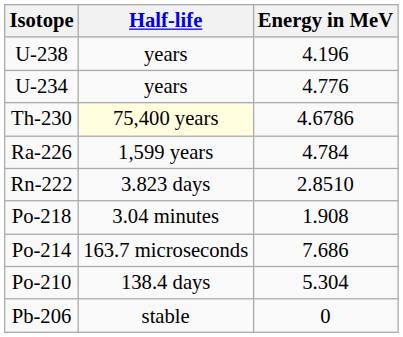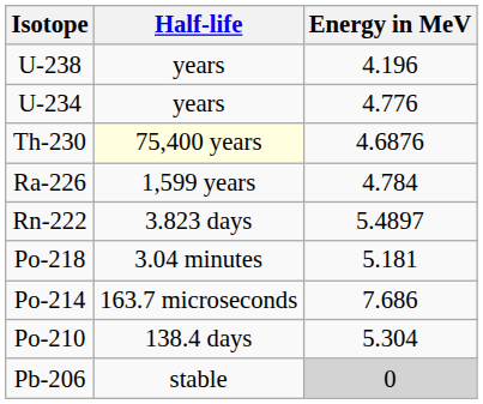 <table class="wikitable" style="text-align:center">
 <tr>
 <th>Isotope</th>
 <th><a href='#'>Half-life</a></th>
 <th>Energy in MeV</th>
 </tr>
 <tr>
 <td>U-238</td>
 <td> years</td>
 <td>4.196</td>
 </tr>
 <tr>
 <td>U-234</td>
 <td> years</td>
 <td>4.776</td>
 </tr>
 <tr>
 <td>Th-230</td>
 <td style="background: lightyellow;">75,400 years</td>
-<td>4.6786</td>
+<td>4.6876</td>
 </tr>
 <tr>
 <td>Ra-226</td>
 <td>1,599 years</td>
 <td>4.784</td>
 </tr>
 <tr>
 <td>Rn-222</td>
 <td>3.823 days</td>
-<td>2.8510</td>
+<td>5.4897</td>
 </tr>
 <tr>
 <td>Po-218</td>
 <td>3.04 minutes</td>
-<td>1.908</td>
+<td>5.181</td>
 </tr>
 <tr>
 <td>Po-214</td>
 <td>163.7 microseconds</td>
 <td>7.686</td>
 </tr>
 <tr>
 <td>Po-210</td>
 <td>138.4 days</td>
 <td>5.304</td>
 </tr>
 <tr>
 <td>Pb-206</td>
 <td>stable</td>
-<td>0</td>
+<td style="background: lightgrey;">0</td>
 </tr>
 </table>
